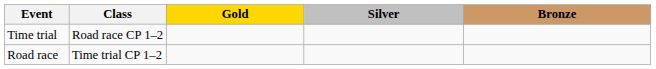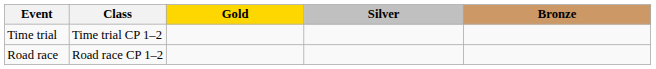 <table class=wikitable style="font-size:100%">
 <tr>
 <th rowspan=1 width="10%">Event</th>
 <th rowspan=1 width="15%">Class</th>
 <th rowspan=1 style="background:gold;">Gold</th>
 <th colspan=1 style="background:silver;">Silver</th>
 <th colspan=1 style="background:#CC9966;">Bronze</th>
 </tr>
 <tr>
 <td rowspan=1>Time trial<br></td>
-<td>Road race CP 1–2</td>
+<td>Time trial CP 1–2</td>
 <td></td>
 <td></td>
 <td></td>
 </tr>
 <tr>
 <td rowspan=1>Road race<br></td>
-<td>Time trial CP 1–2</td>
+<td>Road race CP 1–2</td>
 <td></td>
 <td></td>
 <td></td>
 </tr>
 </table>
